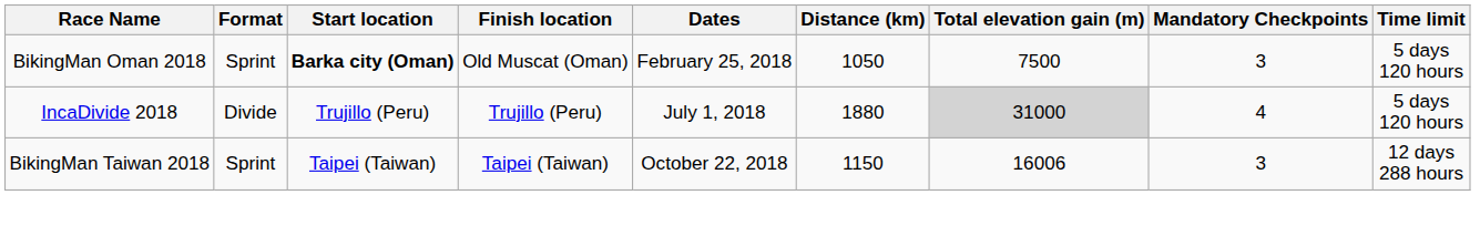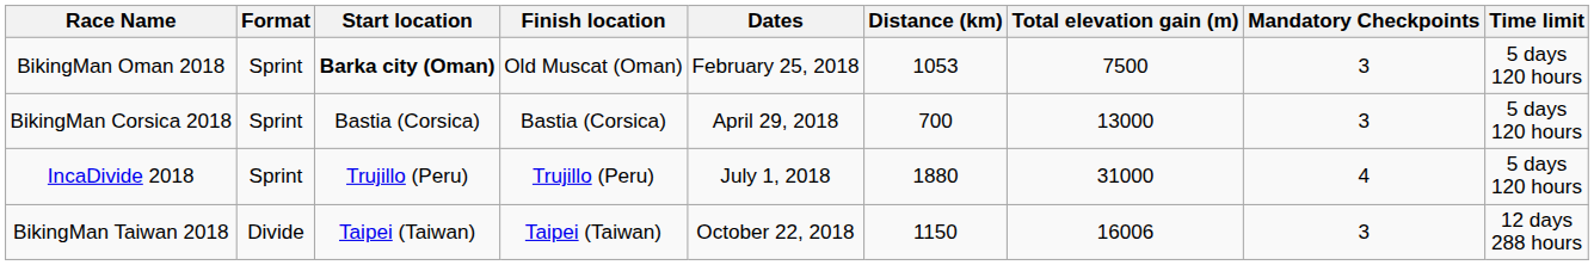 <table class="wikitable" style="text-align: center;">
 <tr>
 <th>Race Name</th>
 <th>Format</th>
 <th>Start location</th>
 <th>Finish location</th>
 <th>Dates</th>
 <th>Distance (km)</th>
 <th>Total elevation gain (m)</th>
 <th>Mandatory Checkpoints</th>
 <th>Time limit</th>
 </tr>
 <tr>
 <td>BikingMan Oman 2018</td>
 <td>Sprint</td>
 <td><strong>Barka city (Oman) </strong></td>
 <td>Old Muscat (Oman) </td>
 <td>February 25, 2018</td>
-<td>1050</td>
+<td>1053</td>
 <td>7500</td>
 <td>3</td>
 <td>5 days<br>120 hours</td>
 </tr>
 <tr>
+<td>BikingMan Corsica 2018</td>
+<td>Sprint</td>
+<td>Bastia (Corsica) </td>
+<td>Bastia (Corsica) </td>
+<td>April 29, 2018</td>
+<td>700</td>
+<td>13000</td>
+<td>3</td>
+<td>5 days<br>120 hours</td>
+</tr>
+<tr>
 <td><a href='#'>IncaDivide</a> 2018</td>
-<td>Divide</td>
+<td>Sprint</td>
 <td><a href='#'>Trujillo</a> (Peru) </td>
 <td><a href='#'>Trujillo</a> (Peru) </td>
 <td>July 1, 2018</td>
 <td>1880</td>
-<td style="background: lightgrey;">31000</td>
+<td>31000</td>
 <td>4</td>
 <td>5 days<br>120 hours</td>
 </tr>
 <tr>
 <td>BikingMan Taiwan 2018</td>
-<td>Sprint</td>
+<td>Divide</td>
 <td><a href='#'>Taipei</a> (Taiwan) </td>
 <td><a href='#'>Taipei</a> (Taiwan) </td>
 <td>October 22, 2018</td>
 <td>1150</td>
 <td>16006</td>
 <td>3</td>
 <td>12 days<br>288 hours</td>
 </tr>
 </table>
